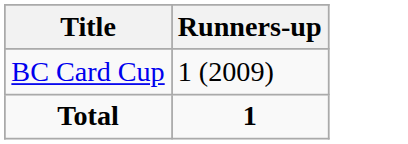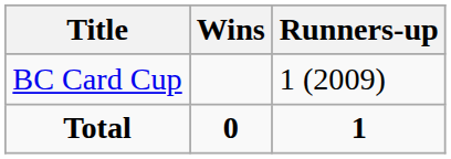 <table class="wikitable">
 <tr>
 <th>Title</th>
+<th>Wins</th>
 <th>Runners-up</th>
 </tr>
 <tr>
 <td><a href='#'>BC Card Cup</a></td>
+<td></td>
 <td>1 (2009)</td>
 </tr>
 <tr align="center">
 <td><strong>Total</strong></td>
+<td><strong>0</strong></td>
 <td><strong>1</strong></td>
 </tr>
 </table>
